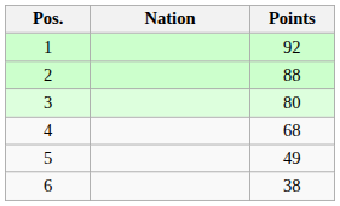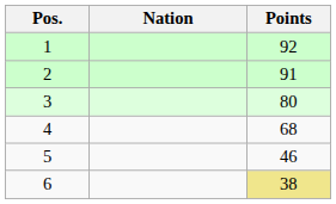 <table class="wikitable gauche" cellspacing="1" style="width:300px;">
 <tr style="background:#efefef; text-align:center;">
 <th style="width:70px;">Pos.</th>
 <th>Nation</th>
 <th style="width:70px;">Points</th>
 </tr>
 <tr style="vertical-align:top; text-align:center; background:#ccffcc;">
 <td>1</td>
 <td style="text-align:left;"></td>
 <td>92</td>
 </tr>
 <tr style="vertical-align:top; text-align:center; background:#ccffcc;">
 <td>2</td>
 <td style="text-align:left;"></td>
-<td>88</td>
+<td>91</td>
 </tr>
 <tr style="vertical-align:top; text-align:center; background:#ddffdd;">
 <td>3</td>
 <td style="text-align:left;"></td>
 <td>80</td>
 </tr>
 <tr style="vertical-align:top; text-align:center;">
 <td>4</td>
 <td style="text-align:left;"></td>
 <td>68</td>
 </tr>
 <tr style="vertical-align:top; text-align:center;">
 <td>5</td>
 <td style="text-align:left;"></td>
-<td>49</td>
+<td>46</td>
 </tr>
 <tr style="vertical-align:top; text-align:center;">
 <td>6</td>
 <td style="text-align:left;"></td>
-<td>38</td>
+<td style="background: khaki;">38</td>
 </tr>
 </table>
